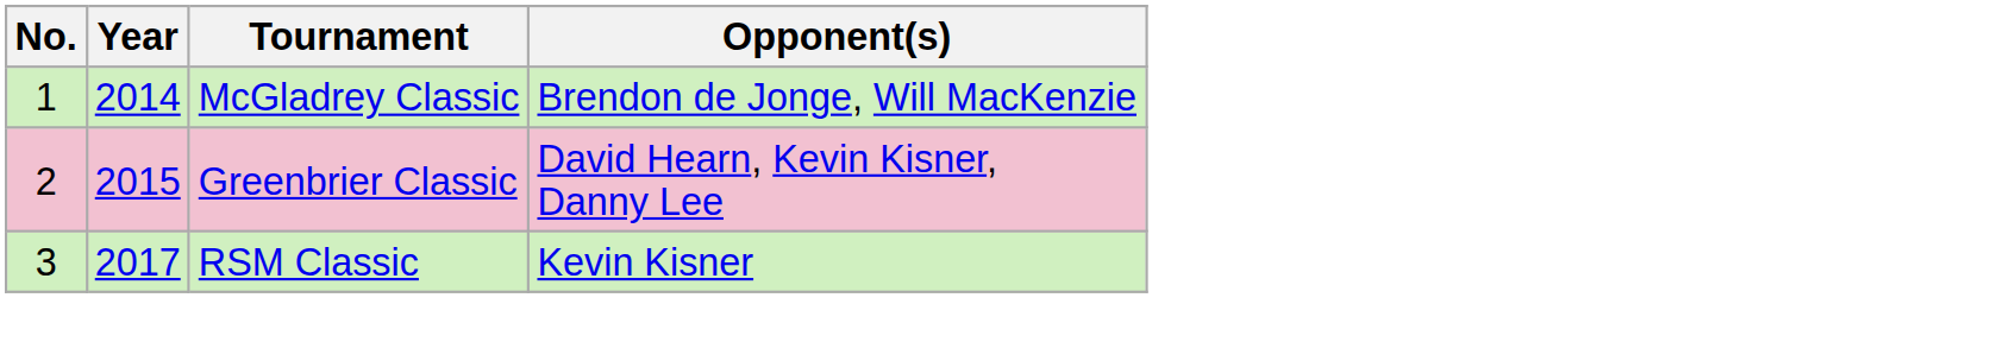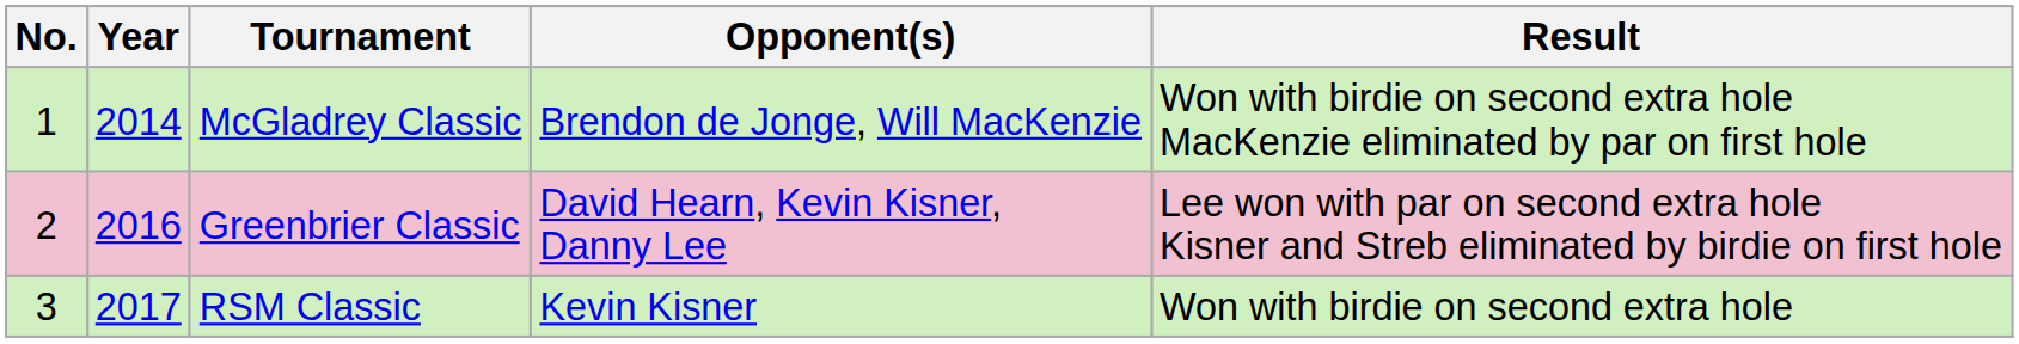 <table class="wikitable" style="font-size:95%;">
 <tr>
 <th>No.</th>
 <th>Year</th>
 <th>Tournament</th>
 <th>Opponent(s)</th>
+<th>Result</th>
 </tr>
 <tr style="background:#D0F0C0;">
 <td align=center>1</td>
 <td><a href='#'>2014</a></td>
 <td><a href='#'>McGladrey Classic</a></td>
 <td> <a href='#'>Brendon de Jonge</a>,  <a href='#'>Will MacKenzie</a></td>
+<td>Won with birdie on second extra hole<br>MacKenzie eliminated by par on first hole</td>
 </tr>
 <tr style="background:#F2C1D1;">
 <td align=center>2</td>
-<td><a href='#'>2015</a></td>
+<td><a href='#'>2016</a></td>
 <td><a href='#'>Greenbrier Classic</a></td>
 <td> <a href='#'>David Hearn</a>,  <a href='#'>Kevin Kisner</a>,<br> <a href='#'>Danny Lee</a></td>
+<td>Lee won with par on second extra hole<br>Kisner and Streb eliminated by birdie on first hole</td>
 </tr>
 <tr style="background:#D0F0C0;">
 <td align=center>3</td>
 <td><a href='#'>2017</a></td>
 <td><a href='#'>RSM Classic</a></td>
 <td> <a href='#'>Kevin Kisner</a></td>
+<td>Won with birdie on second extra hole</td>
 </tr>
 </table>
